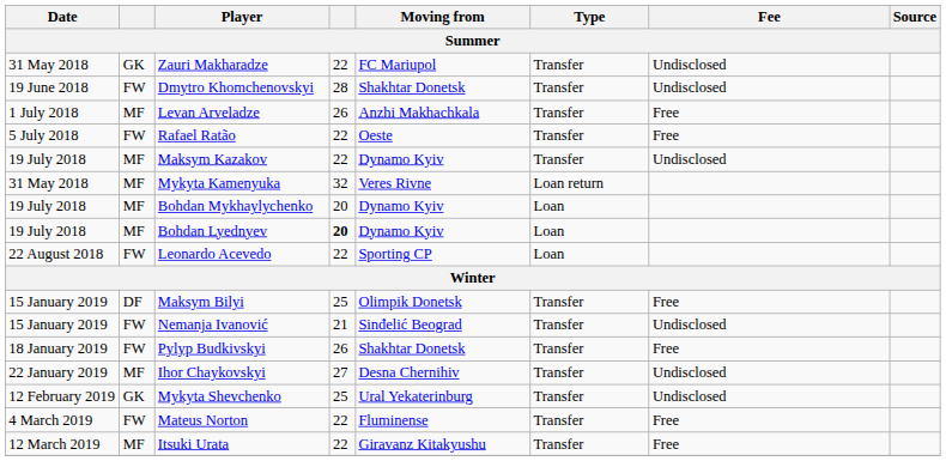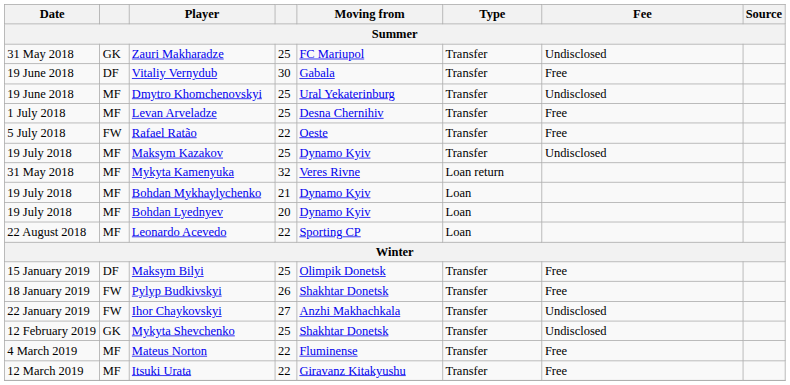 <table class="wikitable sortable">
 <tr>
 <th style="width:115px;">Date</th>
 <th style="width:30px;"></th>
 <th style="width:180px;">Player</th>
 <th style="width:20px;"></th>
 <th style="width:180px;">Moving from</th>
 <th style="width:120px;" class="unsortable">Type</th>
 <th style="width:250px;" class="unsortable">Fee</th>
 <th style="width:20px;">Source</th>
 </tr>
 <tr>
 <th colspan=8>Summer</th>
 </tr>
 <tr>
 <td>31 May 2018</td>
 <td>GK</td>
 <td> <a href='#'>Zauri Makharadze</a></td>
-<td>22</td>
+<td>25</td>
 <td> <a href='#'>FC Mariupol</a></td>
 <td>Transfer</td>
 <td>Undisclosed</td>
 <td></td>
 </tr>
 <tr>
 <td>19 June 2018</td>
-<td>FW</td>
+<td>DF</td>
+<td> <a href='#'>Vitaliy Vernydub</a></td>
+<td>30</td>
+<td> <a href='#'>Gabala</a></td>
+<td>Transfer</td>
+<td>Free</td>
+<td></td>
+</tr>
+<tr>
+<td>19 June 2018</td>
+<td>MF</td>
 <td> <a href='#'>Dmytro Khomchenovskyi</a></td>
-<td>28</td>
-<td> <a href='#'>Shakhtar Donetsk</a></td>
+<td>25</td>
+<td> <a href='#'>Ural Yekaterinburg</a></td>
 <td>Transfer</td>
 <td>Undisclosed</td>
 <td></td>
 </tr>
 <tr>
 <td>1 July 2018</td>
 <td>MF</td>
 <td> <a href='#'>Levan Arveladze</a></td>
-<td>26</td>
-<td> <a href='#'>Anzhi Makhachkala</a></td>
+<td>25</td>
+<td> <a href='#'>Desna Chernihiv</a></td>
 <td>Transfer</td>
 <td>Free</td>
 <td></td>
 </tr>
 <tr>
 <td>5 July 2018</td>
 <td>FW</td>
 <td> <a href='#'>Rafael Ratão</a></td>
 <td>22</td>
 <td> <a href='#'>Oeste</a></td>
 <td>Transfer</td>
 <td>Free</td>
 <td></td>
 </tr>
 <tr>
 <td>19 July 2018</td>
 <td>MF</td>
 <td> <a href='#'>Maksym Kazakov</a></td>
-<td>22</td>
+<td>25</td>
 <td> <a href='#'>Dynamo Kyiv</a></td>
 <td>Transfer</td>
 <td>Undisclosed</td>
 <td></td>
 </tr>
 <tr>
 <td>31 May 2018</td>
 <td>MF</td>
 <td> <a href='#'>Mykyta Kamenyuka</a></td>
 <td>32</td>
 <td> <a href='#'>Veres Rivne</a></td>
 <td>Loan return</td>
 <td></td>
 <td></td>
 </tr>
 <tr>
 <td>19 July 2018</td>
 <td>MF</td>
 <td> <a href='#'>Bohdan Mykhaylychenko</a></td>
-<td>20</td>
+<td>21</td>
 <td> <a href='#'>Dynamo Kyiv</a></td>
 <td>Loan</td>
 <td></td>
 <td></td>
 </tr>
 <tr>
 <td>19 July 2018</td>
 <td>MF</td>
 <td> <a href='#'>Bohdan Lyednyev</a></td>
-<td><strong>20</strong></td>
+<td>20</td>
 <td> <a href='#'>Dynamo Kyiv</a></td>
 <td>Loan</td>
 <td></td>
 <td></td>
 </tr>
 <tr>
 <td>22 August 2018</td>
-<td>FW</td>
+<td>MF</td>
 <td> <a href='#'>Leonardo Acevedo</a></td>
 <td>22</td>
 <td> <a href='#'>Sporting CP</a></td>
 <td>Loan</td>
 <td></td>
 <td></td>
 </tr>
 <tr>
 <th colspan=8>Winter</th>
 </tr>
 <tr>
 <td>15 January 2019</td>
 <td>DF</td>
 <td> <a href='#'>Maksym Bilyi</a></td>
 <td>25</td>
 <td> <a href='#'>Olimpik Donetsk</a></td>
 <td>Transfer</td>
 <td>Free</td>
 <td></td>
 </tr>
 <tr>
-<td>15 January 2019</td>
-<td>FW</td>
-<td> <a href='#'>Nemanja Ivanović</a></td>
-<td>21</td>
-<td> <a href='#'>Sinđelić Beograd</a></td>
-<td>Transfer</td>
-<td>Undisclosed</td>
-<td></td>
-</tr>
-<tr>
 <td>18 January 2019</td>
 <td>FW</td>
 <td> <a href='#'>Pylyp Budkivskyi</a></td>
 <td>26</td>
 <td> <a href='#'>Shakhtar Donetsk</a></td>
 <td>Transfer</td>
 <td>Free</td>
 <td></td>
 </tr>
 <tr>
 <td>22 January 2019</td>
-<td>MF</td>
+<td>FW</td>
 <td> <a href='#'>Ihor Chaykovskyi</a></td>
 <td>27</td>
-<td> <a href='#'>Desna Chernihiv</a></td>
+<td> <a href='#'>Anzhi Makhachkala</a></td>
 <td>Transfer</td>
 <td>Undisclosed</td>
 <td></td>
 </tr>
 <tr>
 <td>12 February 2019</td>
 <td>GK</td>
 <td> <a href='#'>Mykyta Shevchenko</a></td>
 <td>25</td>
-<td> <a href='#'>Ural Yekaterinburg</a></td>
+<td> <a href='#'>Shakhtar Donetsk</a></td>
 <td>Transfer</td>
 <td>Undisclosed</td>
 <td></td>
 </tr>
 <tr>
 <td>4 March 2019</td>
-<td>FW</td>
+<td>MF</td>
 <td> <a href='#'>Mateus Norton</a></td>
 <td>22</td>
 <td> <a href='#'>Fluminense</a></td>
 <td>Transfer</td>
 <td>Free</td>
 <td></td>
 </tr>
 <tr>
 <td>12 March 2019</td>
 <td>MF</td>
 <td> <a href='#'>Itsuki Urata</a></td>
 <td>22</td>
 <td> <a href='#'>Giravanz Kitakyushu</a></td>
 <td>Transfer</td>
 <td>Free</td>
 <td></td>
 </tr>
 <tr>
 </tr>
 </table>
